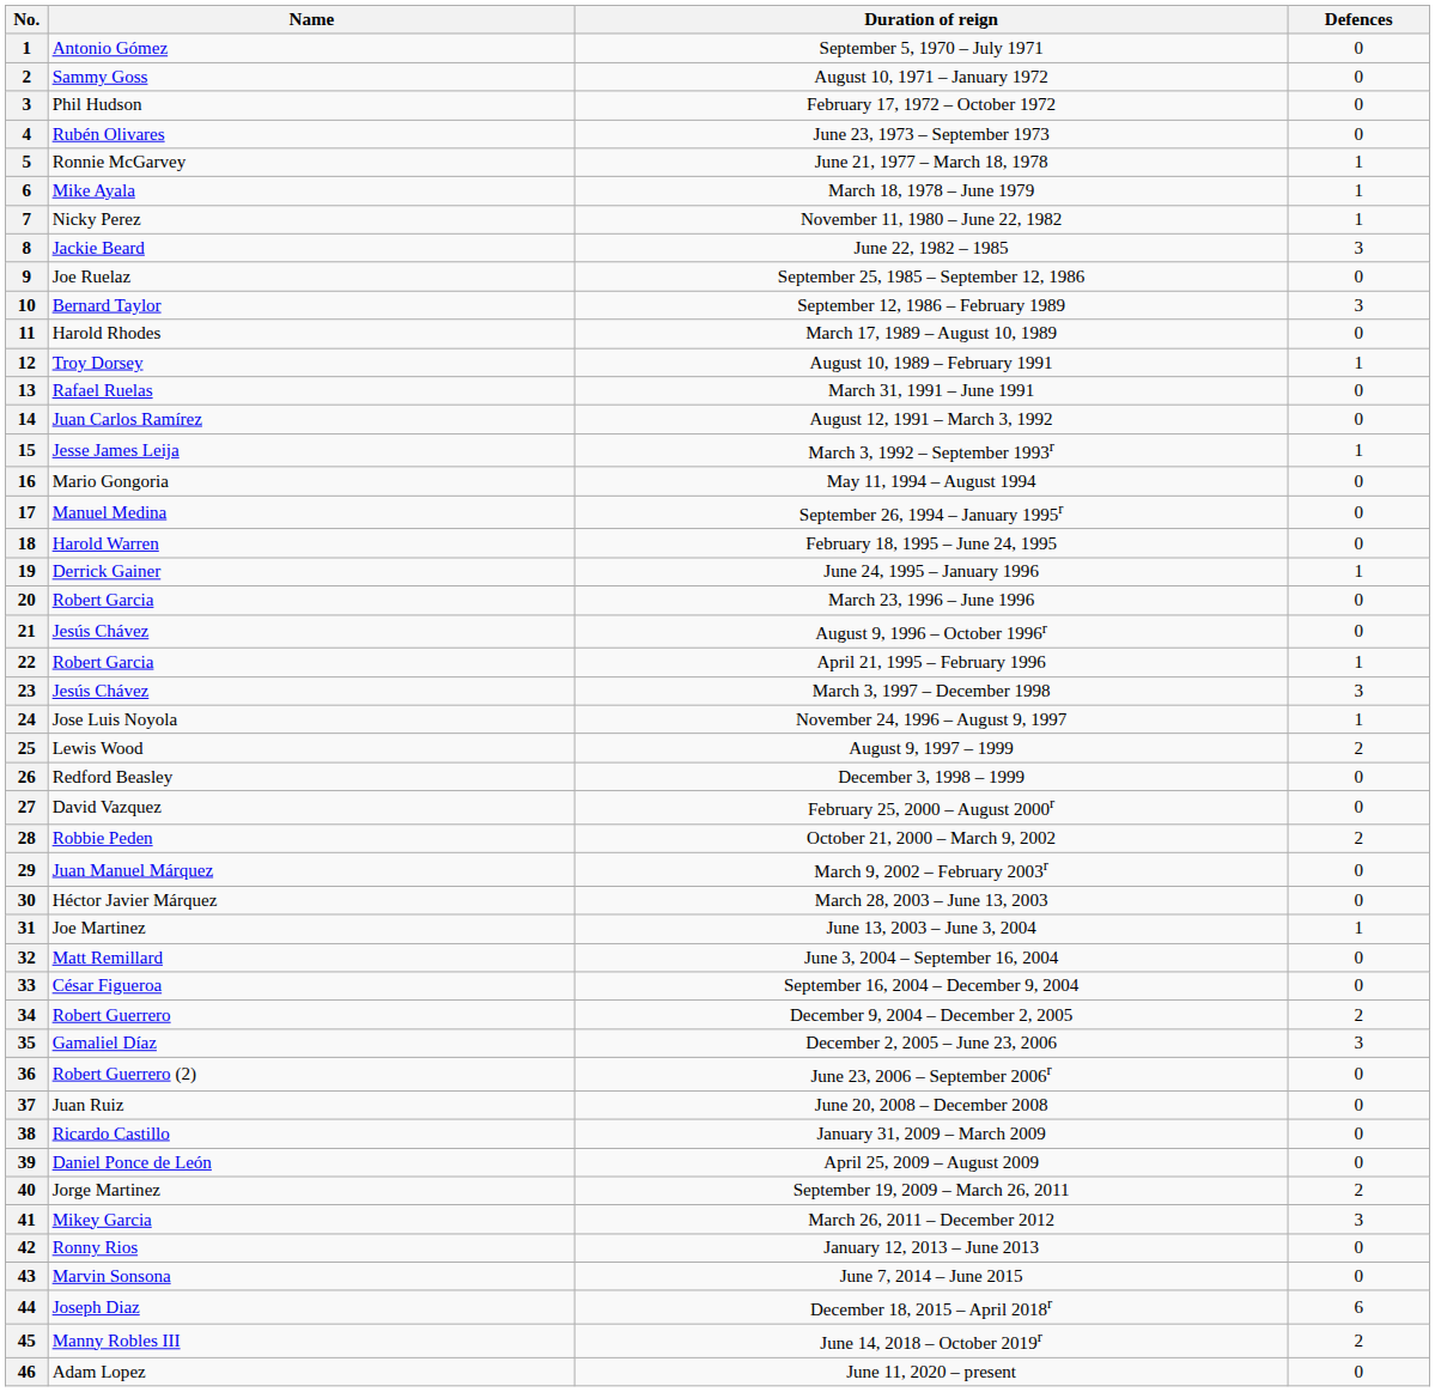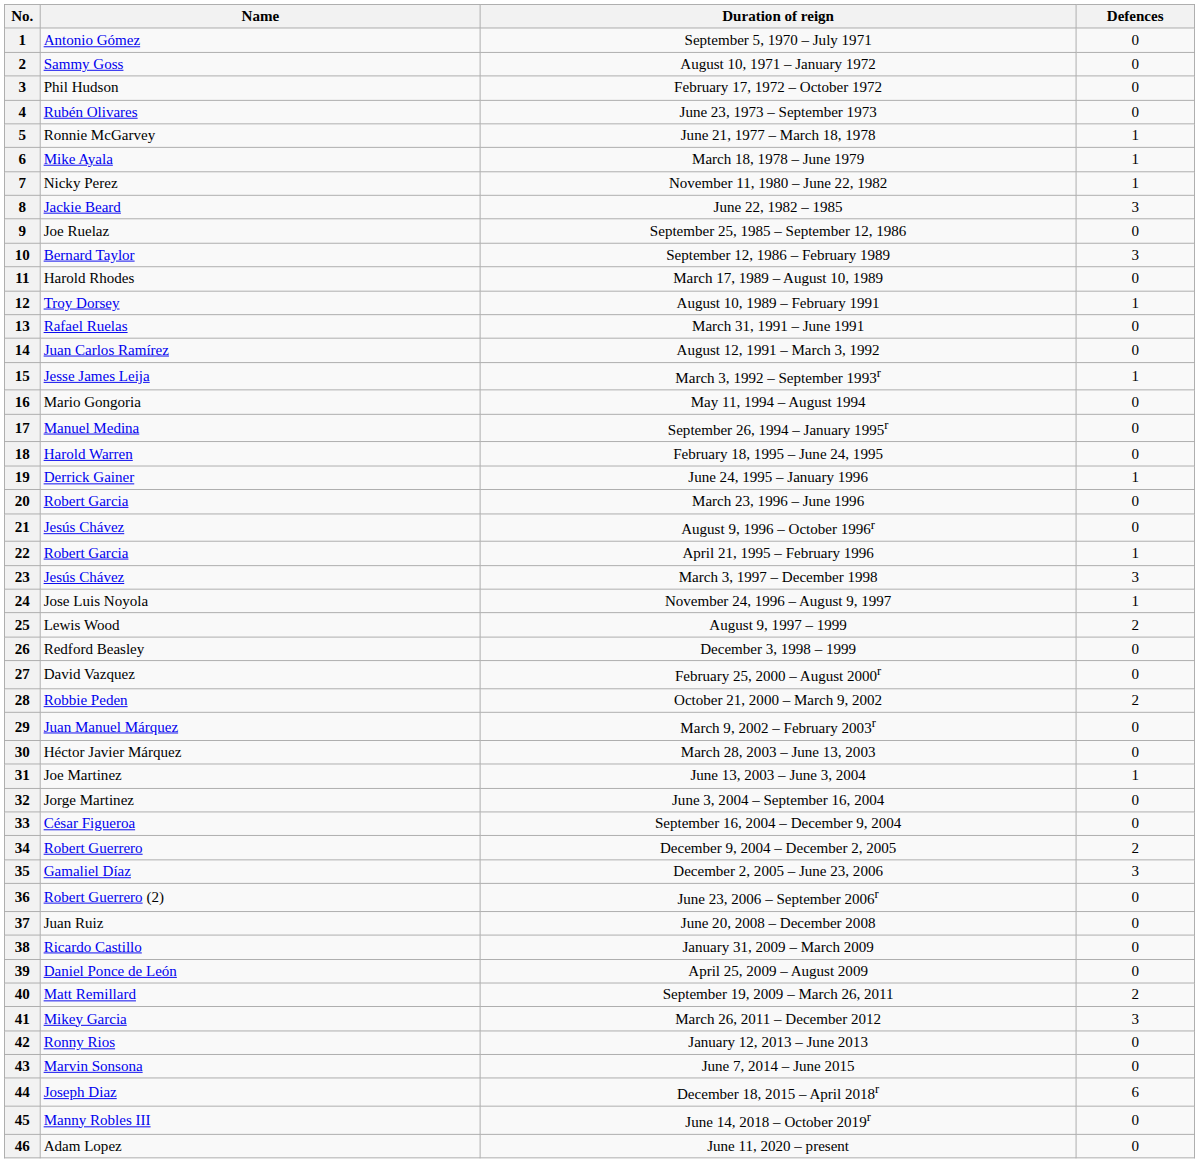 <table class="wikitable" width=80%>
 <tr>
 <th width=3%>No.</th>
 <th width=37%>Name</th>
 <th width=50%>Duration of reign</th>
 <th width=10%>Defences</th>
 </tr>
 <tr align=center>
 <th>1</th>
 <td align=left> <a href='#'>Antonio Gómez</a></td>
 <td>September 5, 1970 – July 1971</td>
 <td>0</td>
 </tr>
 <tr align=center>
 <th>2</th>
 <td align=left> <a href='#'>Sammy Goss</a></td>
 <td>August 10, 1971 – January 1972</td>
 <td>0</td>
 </tr>
 <tr align=center>
 <th>3</th>
 <td align=left> Phil Hudson</td>
 <td>February 17, 1972 – October 1972</td>
 <td>0</td>
 </tr>
 <tr align=center>
 <th>4</th>
 <td align=left> <a href='#'>Rubén Olivares</a></td>
 <td>June 23, 1973 – September 1973</td>
 <td>0</td>
 </tr>
 <tr align=center>
 <th>5</th>
 <td align=left> Ronnie McGarvey</td>
 <td>June 21, 1977 – March 18, 1978</td>
 <td>1</td>
 </tr>
 <tr align=center>
 <th>6</th>
 <td align=left> <a href='#'>Mike Ayala</a></td>
 <td>March 18, 1978 – June 1979</td>
 <td>1</td>
 </tr>
 <tr align=center>
 <th>7</th>
 <td align=left> Nicky Perez</td>
 <td>November 11, 1980 – June 22, 1982</td>
 <td>1</td>
 </tr>
 <tr align=center>
 <th>8</th>
 <td align=left> <a href='#'>Jackie Beard</a></td>
 <td>June 22, 1982 – 1985</td>
 <td>3</td>
 </tr>
 <tr align=center>
 <th>9</th>
 <td align=left> Joe Ruelaz</td>
 <td>September 25, 1985 – September 12, 1986</td>
 <td>0</td>
 </tr>
 <tr align=center>
 <th>10</th>
 <td align=left> <a href='#'>Bernard Taylor</a></td>
 <td>September 12, 1986 – February 1989</td>
 <td>3</td>
 </tr>
 <tr align=center>
 <th>11</th>
 <td align=left> Harold Rhodes</td>
 <td>March 17, 1989 – August 10, 1989</td>
 <td>0</td>
 </tr>
 <tr align=center>
 <th>12</th>
 <td align=left> <a href='#'>Troy Dorsey</a></td>
 <td>August 10, 1989 – February 1991</td>
 <td>1</td>
 </tr>
 <tr align=center>
 <th>13</th>
 <td align=left> <a href='#'>Rafael Ruelas</a></td>
 <td>March 31, 1991 – June 1991</td>
 <td>0</td>
 </tr>
 <tr align=center>
 <th>14</th>
 <td align=left> <a href='#'>Juan Carlos Ramírez</a></td>
 <td>August 12, 1991 – March 3, 1992</td>
 <td>0</td>
 </tr>
 <tr align=center>
 <th>15</th>
 <td align=left> <a href='#'>Jesse James Leija</a></td>
 <td>March 3, 1992 – September 1993<sup>r</sup></td>
 <td>1</td>
 </tr>
 <tr align=center>
 <th>16</th>
 <td align=left> Mario Gongoria</td>
 <td>May 11, 1994 – August 1994</td>
 <td>0</td>
 </tr>
 <tr align=center>
 <th>17</th>
 <td align=left> <a href='#'>Manuel Medina</a></td>
 <td>September 26, 1994 – January 1995<sup>r</sup></td>
 <td>0</td>
 </tr>
 <tr align=center>
 <th>18</th>
 <td align=left> <a href='#'>Harold Warren</a></td>
 <td>February 18, 1995 – June 24, 1995</td>
 <td>0</td>
 </tr>
 <tr align=center>
 <th>19</th>
 <td align=left> <a href='#'>Derrick Gainer</a></td>
 <td>June 24, 1995 – January 1996</td>
 <td>1</td>
 </tr>
 <tr align=center>
 <th>20</th>
 <td align=left> <a href='#'>Robert Garcia</a></td>
 <td>March 23, 1996 – June 1996</td>
 <td>0</td>
 </tr>
 <tr align=center>
 <th>21</th>
 <td align=left> <a href='#'>Jesús Chávez</a></td>
 <td>August 9, 1996 – October 1996<sup>r</sup></td>
 <td>0</td>
 </tr>
 <tr align=center>
 <th>22</th>
 <td align=left> <a href='#'>Robert Garcia</a></td>
 <td>April 21, 1995 – February 1996</td>
 <td>1</td>
 </tr>
 <tr align=center>
 <th>23</th>
 <td align=left> <a href='#'>Jesús Chávez</a></td>
 <td>March 3, 1997 – December 1998</td>
 <td>3</td>
 </tr>
 <tr align=center>
 <th>24</th>
 <td align=left> Jose Luis Noyola</td>
 <td>November 24, 1996 – August 9, 1997</td>
 <td>1</td>
 </tr>
 <tr align=center>
 <th>25</th>
 <td align=left> Lewis Wood</td>
 <td>August 9, 1997 – 1999</td>
 <td>2</td>
 </tr>
 <tr align=center>
 <th>26</th>
 <td align=left> Redford Beasley</td>
 <td>December 3, 1998 – 1999</td>
 <td>0</td>
 </tr>
 <tr align=center>
 <th>27</th>
 <td align=left> David Vazquez</td>
 <td>February 25, 2000 – August 2000<sup>r</sup></td>
 <td>0</td>
 </tr>
 <tr align=center>
 <th>28</th>
 <td align=left> <a href='#'>Robbie Peden</a></td>
 <td>October 21, 2000 – March 9, 2002</td>
 <td>2</td>
 </tr>
 <tr align=center>
 <th>29</th>
 <td align=left> <a href='#'>Juan Manuel Márquez</a></td>
 <td>March 9, 2002 – February 2003<sup>r</sup></td>
 <td>0</td>
 </tr>
 <tr align=center>
 <th>30</th>
 <td align=left> Héctor Javier Márquez</td>
 <td>March 28, 2003 – June 13, 2003</td>
 <td>0</td>
 </tr>
 <tr align=center>
 <th>31</th>
 <td align=left> Joe Martinez</td>
 <td>June 13, 2003 – June 3, 2004</td>
 <td>1</td>
 </tr>
 <tr align=center>
 <th>32</th>
-<td align=left> <a href='#'>Matt Remillard</a></td>
+<td align=left> Jorge Martinez</td>
 <td>June 3, 2004 – September 16, 2004</td>
 <td>0</td>
 </tr>
 <tr align=center>
 <th>33</th>
 <td align=left> <a href='#'>César Figueroa</a></td>
 <td>September 16, 2004 – December 9, 2004</td>
 <td>0</td>
 </tr>
 <tr align=center>
 <th>34</th>
 <td align=left> <a href='#'>Robert Guerrero</a></td>
 <td>December 9, 2004 – December 2, 2005</td>
 <td>2</td>
 </tr>
 <tr align=center>
 <th>35</th>
 <td align=left> <a href='#'>Gamaliel Díaz</a></td>
 <td>December 2, 2005 – June 23, 2006</td>
 <td>3</td>
 </tr>
 <tr align=center>
 <th>36</th>
 <td align=left> <a href='#'>Robert Guerrero</a> (2)</td>
 <td>June 23, 2006 – September 2006<sup>r</sup></td>
 <td>0</td>
 </tr>
 <tr align=center>
 <th>37</th>
 <td align=left> Juan Ruiz</td>
 <td>June 20, 2008 – December 2008</td>
 <td>0</td>
 </tr>
 <tr align=center>
 <th>38</th>
 <td align=left> <a href='#'>Ricardo Castillo</a></td>
 <td>January 31, 2009 – March 2009</td>
 <td>0</td>
 </tr>
 <tr align=center>
 <th>39</th>
 <td align=left> <a href='#'>Daniel Ponce de León</a></td>
 <td>April 25, 2009 – August 2009</td>
 <td>0</td>
 </tr>
 <tr align=center>
 <th>40</th>
-<td align=left> Jorge Martinez</td>
+<td align=left> <a href='#'>Matt Remillard</a></td>
 <td>September 19, 2009 – March 26, 2011</td>
 <td>2</td>
 </tr>
 <tr align=center>
 <th>41</th>
 <td align=left> <a href='#'>Mikey Garcia</a></td>
 <td>March 26, 2011 – December 2012</td>
 <td>3</td>
 </tr>
 <tr align=center>
 <th>42</th>
 <td align=left> <a href='#'>Ronny Rios</a></td>
 <td>January 12, 2013 – June 2013</td>
 <td>0</td>
 </tr>
 <tr align=center>
 <th>43</th>
 <td align=left> <a href='#'>Marvin Sonsona</a></td>
 <td>June 7, 2014 – June 2015</td>
 <td>0</td>
 </tr>
 <tr align=center>
 <th>44</th>
 <td align=left> <a href='#'>Joseph Diaz</a></td>
 <td>December 18, 2015 – April 2018<sup>r</sup></td>
 <td>6</td>
 </tr>
 <tr align=center>
 <th>45</th>
 <td align=left> <a href='#'>Manny Robles III</a></td>
 <td>June 14, 2018 – October 2019<sup>r</sup></td>
-<td>2</td>
+<td>0</td>
 </tr>
 <tr align=center>
 <th>46</th>
 <td align=left> Adam Lopez</td>
 <td>June 11, 2020 – present</td>
 <td>0</td>
 </tr>
 </table>
